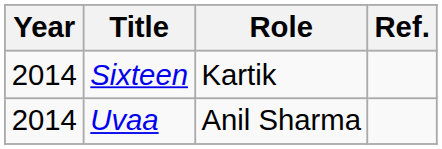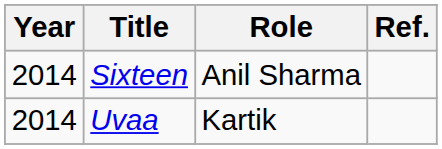 <table class="wikitable sortable plainrowheaders">
 <tr style="text-align:center;">
 <th scope="col">Year</th>
 <th scope="col">Title</th>
 <th scope="col">Role</th>
 <th>Ref.</th>
 </tr>
 <tr>
 <td>2014</td>
 <td><em><a href='#'>Sixteen</a></em></td>
-<td>Kartik</td>
+<td>Anil Sharma</td>
 <td></td>
 </tr>
 <tr>
 <td>2014</td>
 <td><em><a href='#'>Uvaa</a></em></td>
-<td>Anil Sharma</td>
+<td>Kartik</td>
 <td></td>
 </tr>
 </table>
